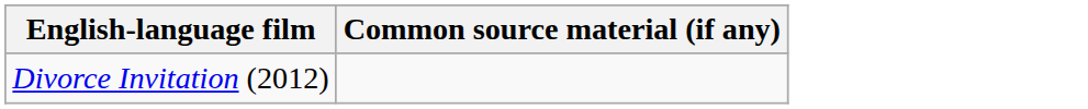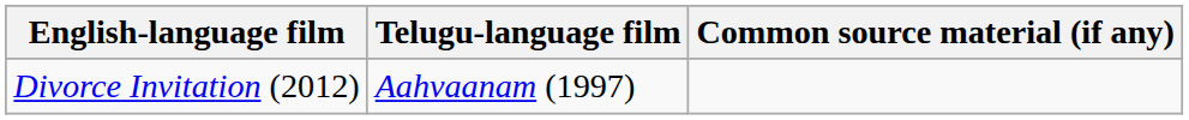 <table class="wikitable">
 <tr>
 <th>English-language film</th>
+<th>Telugu-language film</th>
 <th>Common source material (if any)</th>
 </tr>
 <tr>
 <td><em><a href='#'>Divorce Invitation</a></em> (2012)</td>
+<td><em><a href='#'>Aahvaanam</a></em> (1997)</td>
 <td></td>
 </tr>
 </table>
